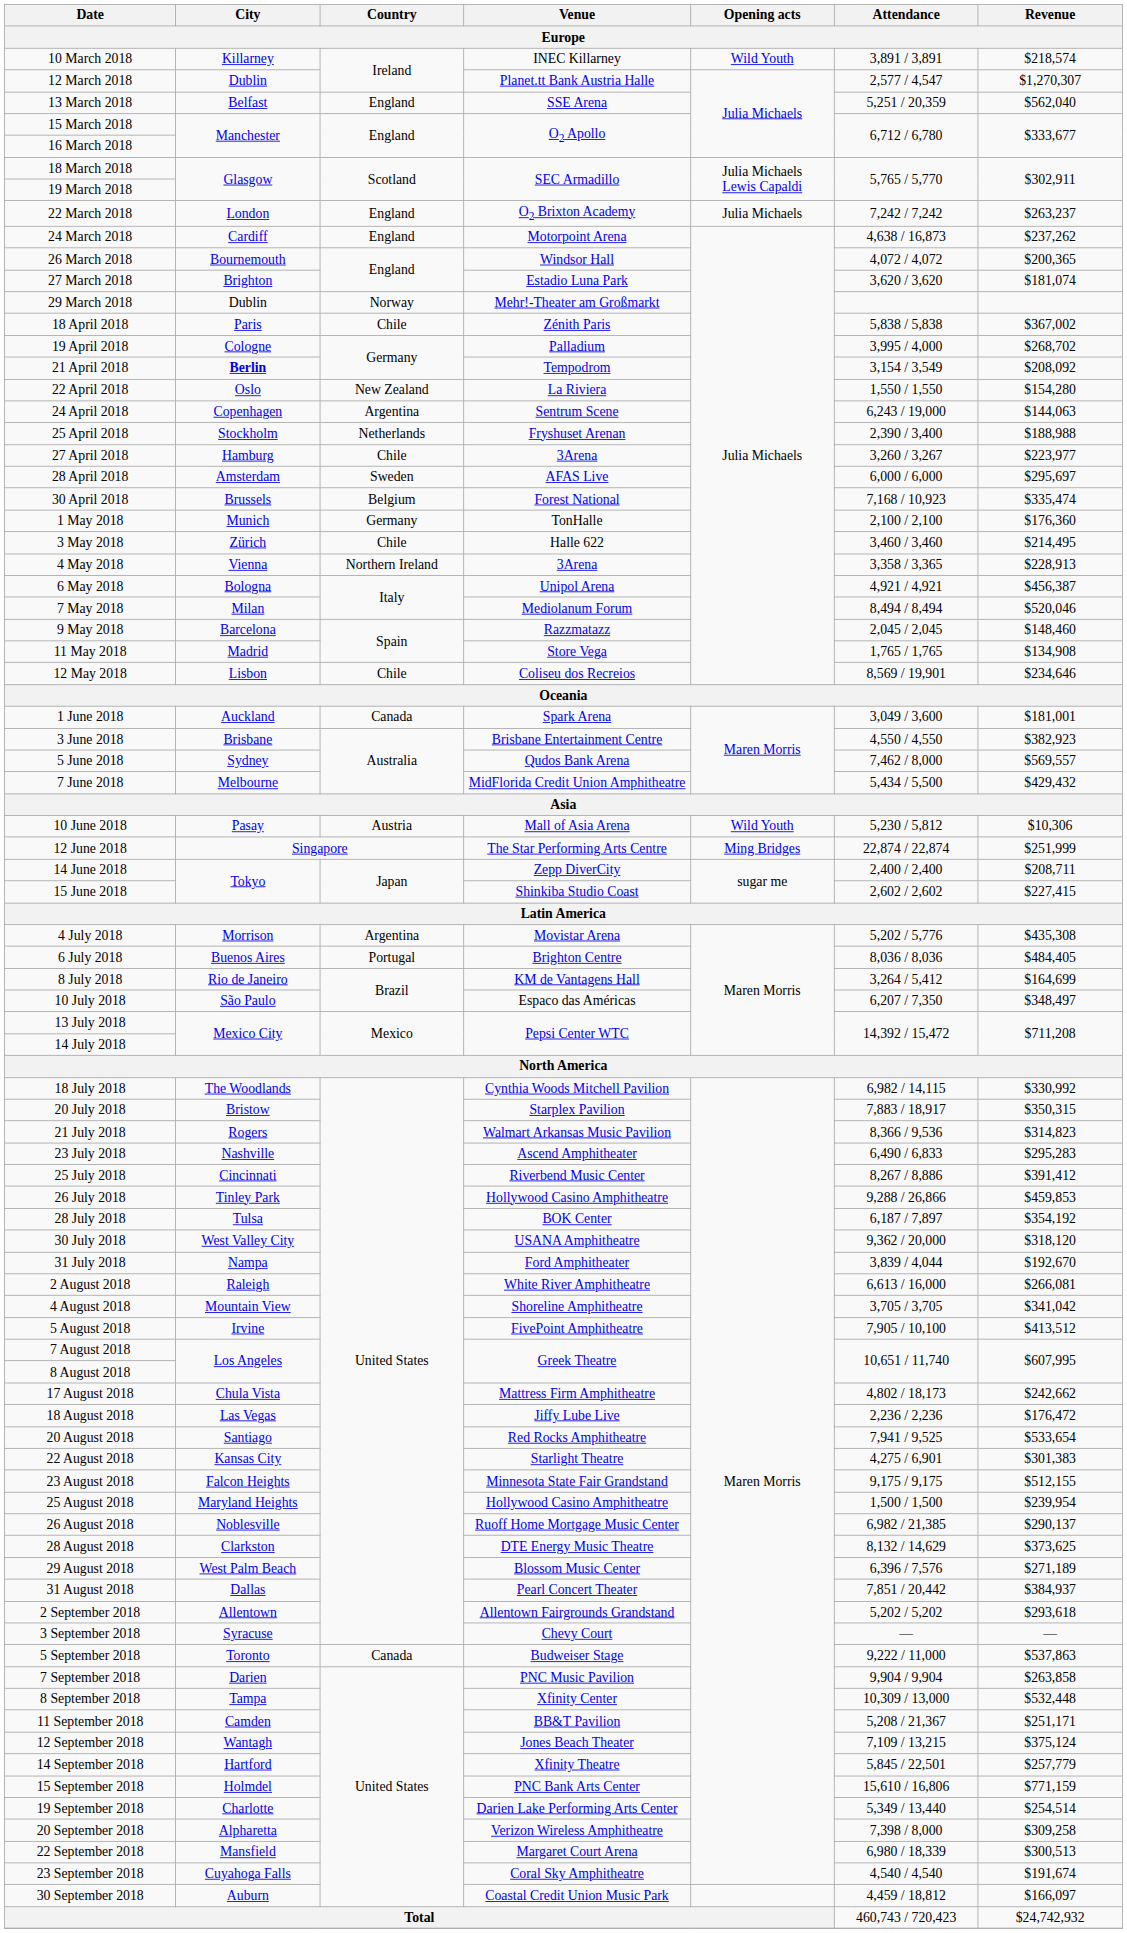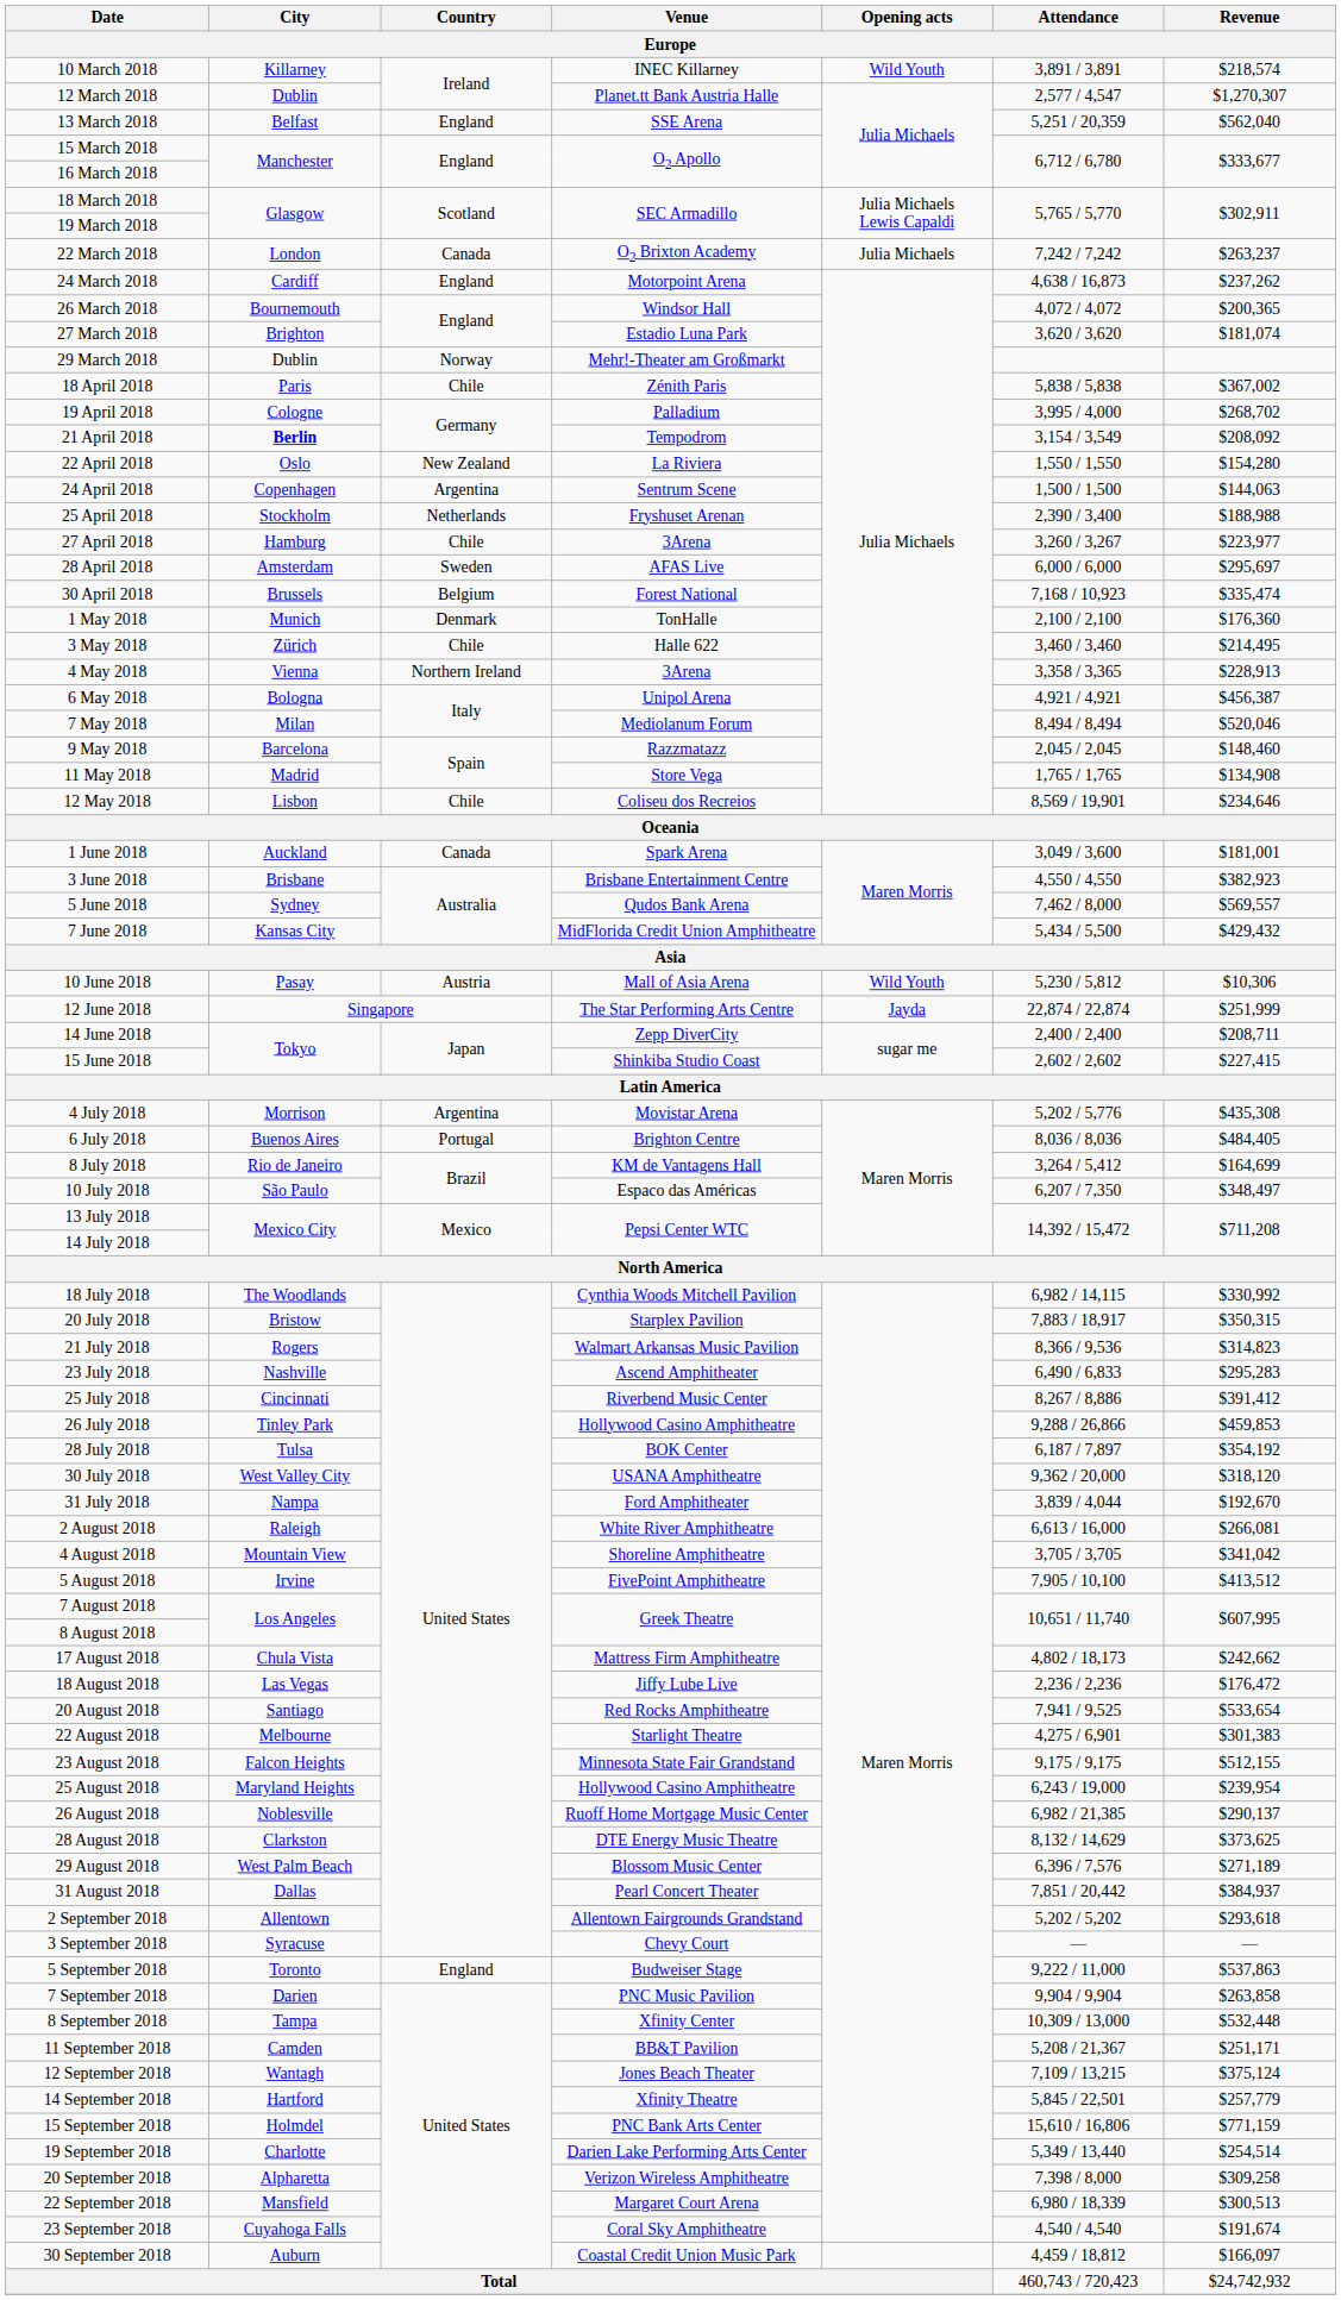 <table class="wikitable plainrowheaders" style="text-align:center;">
 <tr>
 <th scope="col" style="width:12em;">Date</th>
 <th scope="col" style="width:10em;">City</th>
 <th scope="col" style="width:10em;">Country</th>
 <th scope="col" style="width:16em;">Venue</th>
 <th scope="col" style="width:10em;">Opening acts</th>
 <th scope="col" style="width:10em;">Attendance</th>
 <th scope="col" style="width:10em;">Revenue </th>
 </tr>
 <tr>
 <th colspan="7">Europe</th>
 </tr>
 <tr>
 <td>10 March 2018</td>
 <td><a href='#'>Killarney</a></td>
 <td rowspan="2">Ireland</td>
 <td>INEC Killarney</td>
 <td><a href='#'>Wild Youth</a></td>
 <td>3,891 / 3,891</td>
 <td>$218,574</td>
 </tr>
 <tr>
 <td>12 March 2018</td>
 <td><a href='#'>Dublin</a></td>
 <td><a href='#'>Planet.tt Bank Austria Halle</a></td>
 <td rowspan="4"><a href='#'>Julia Michaels</a></td>
 <td>2,577 / 4,547</td>
 <td>$1,270,307</td>
 </tr>
 <tr>
 <td>13 March 2018</td>
 <td><a href='#'>Belfast</a></td>
 <td>England</td>
 <td><a href='#'>SSE Arena</a></td>
 <td>5,251 / 20,359</td>
 <td>$562,040</td>
 </tr>
 <tr>
 <td>15 March 2018</td>
 <td rowspan="2"><a href='#'>Manchester</a></td>
 <td rowspan="2">England</td>
 <td rowspan="2"><a href='#'>O<sub>2</sub> Apollo</a></td>
 <td rowspan="2">6,712 / 6,780</td>
 <td rowspan="2">$333,677</td>
 </tr>
 <tr>
 <td>16 March 2018</td>
 </tr>
 <tr>
 <td>18 March 2018</td>
 <td rowspan="2"><a href='#'>Glasgow</a></td>
 <td rowspan="2">Scotland</td>
 <td rowspan="2"><a href='#'>SEC Armadillo</a></td>
 <td rowspan="2">Julia Michaels<br><a href='#'>Lewis Capaldi</a></td>
 <td rowspan="2">5,765 / 5,770</td>
 <td rowspan="2">$302,911</td>
 </tr>
 <tr>
 <td>19 March 2018</td>
 </tr>
 <tr>
 <td>22 March 2018</td>
 <td><a href='#'>London</a></td>
-<td>England</td>
+<td>Canada</td>
 <td><a href='#'>O<sub>2</sub> Brixton Academy</a></td>
 <td>Julia Michaels</td>
 <td>7,242 / 7,242</td>
 <td>$263,237</td>
 </tr>
 <tr>
 <td>24 March 2018</td>
 <td><a href='#'>Cardiff</a></td>
 <td>England</td>
 <td><a href='#'>Motorpoint Arena</a></td>
 <td rowspan="21">Julia Michaels</td>
 <td>4,638 / 16,873</td>
 <td>$237,262</td>
 </tr>
 <tr>
 <td>26 March 2018</td>
 <td><a href='#'>Bournemouth</a></td>
 <td rowspan="2">England</td>
 <td><a href='#'>Windsor Hall</a></td>
 <td>4,072 / 4,072</td>
 <td>$200,365</td>
 </tr>
 <tr>
 <td>27 March 2018</td>
 <td><a href='#'>Brighton</a></td>
 <td><a href='#'>Estadio Luna Park</a></td>
 <td>3,620 / 3,620</td>
 <td>$181,074</td>
 </tr>
 <tr>
 <td>29 March 2018</td>
 <td>Dublin</td>
 <td>Norway</td>
 <td><a href='#'>Mehr!-Theater am Großmarkt</a></td>
 <td></td>
 <td></td>
 </tr>
 <tr>
 <td>18 April 2018</td>
 <td><a href='#'>Paris</a></td>
 <td>Chile</td>
 <td><a href='#'>Zénith Paris</a></td>
 <td>5,838 / 5,838</td>
 <td>$367,002</td>
 </tr>
 <tr>
 <td>19 April 2018</td>
 <td><a href='#'>Cologne</a></td>
 <td rowspan="2">Germany</td>
 <td><a href='#'>Palladium</a></td>
 <td>3,995 / 4,000</td>
 <td>$268,702</td>
 </tr>
 <tr>
 <td>21 April 2018</td>
 <td><strong><a href='#'>Berlin</a></strong></td>
 <td><a href='#'>Tempodrom</a></td>
 <td>3,154 / 3,549</td>
 <td>$208,092</td>
 </tr>
 <tr>
 <td>22 April 2018</td>
 <td><a href='#'>Oslo</a></td>
 <td>New Zealand</td>
 <td><a href='#'>La Riviera</a></td>
 <td>1,550 / 1,550</td>
 <td>$154,280</td>
 </tr>
 <tr>
 <td>24 April 2018</td>
 <td><a href='#'>Copenhagen</a></td>
 <td>Argentina</td>
 <td><a href='#'>Sentrum Scene</a></td>
-<td>6,243 / 19,000</td>
+<td>1,500 / 1,500</td>
 <td>$144,063</td>
 </tr>
 <tr>
 <td>25 April 2018</td>
 <td><a href='#'>Stockholm</a></td>
 <td>Netherlands</td>
 <td><a href='#'>Fryshuset Arenan</a></td>
 <td>2,390 / 3,400</td>
 <td>$188,988</td>
 </tr>
 <tr>
 <td>27 April 2018</td>
 <td><a href='#'>Hamburg</a></td>
 <td>Chile</td>
 <td><a href='#'>3Arena</a></td>
 <td>3,260 / 3,267</td>
 <td>$223,977</td>
 </tr>
 <tr>
 <td>28 April 2018</td>
 <td><a href='#'>Amsterdam</a></td>
 <td>Sweden</td>
 <td><a href='#'>AFAS Live</a></td>
 <td>6,000 / 6,000</td>
 <td>$295,697</td>
 </tr>
 <tr>
 <td>30 April 2018</td>
 <td><a href='#'>Brussels</a></td>
 <td>Belgium</td>
 <td><a href='#'>Forest National</a></td>
 <td>7,168 / 10,923</td>
 <td>$335,474</td>
 </tr>
 <tr>
 <td>1 May 2018</td>
 <td><a href='#'>Munich</a></td>
-<td>Germany</td>
+<td>Denmark</td>
 <td>TonHalle</td>
 <td>2,100 / 2,100</td>
 <td>$176,360</td>
 </tr>
 <tr>
 <td>3 May 2018</td>
 <td><a href='#'>Zürich</a></td>
 <td>Chile</td>
 <td>Halle 622</td>
 <td>3,460 / 3,460</td>
 <td>$214,495</td>
 </tr>
 <tr>
 <td>4 May 2018</td>
 <td><a href='#'>Vienna</a></td>
 <td>Northern Ireland</td>
 <td><a href='#'>3Arena</a></td>
 <td>3,358 / 3,365</td>
 <td>$228,913</td>
 </tr>
 <tr>
 <td>6 May 2018</td>
 <td><a href='#'>Bologna</a></td>
 <td rowspan="2">Italy</td>
 <td><a href='#'>Unipol Arena</a></td>
 <td>4,921 / 4,921</td>
 <td>$456,387</td>
 </tr>
 <tr>
 <td>7 May 2018</td>
 <td><a href='#'>Milan</a></td>
 <td><a href='#'>Mediolanum Forum</a></td>
 <td>8,494 / 8,494</td>
 <td>$520,046</td>
 </tr>
 <tr>
 <td>9 May 2018</td>
 <td><a href='#'>Barcelona</a></td>
 <td rowspan="2">Spain</td>
 <td><a href='#'>Razzmatazz</a></td>
 <td>2,045 / 2,045</td>
 <td>$148,460</td>
 </tr>
 <tr>
 <td>11 May 2018</td>
 <td><a href='#'>Madrid</a></td>
 <td><a href='#'>Store Vega</a></td>
 <td>1,765 / 1,765</td>
 <td>$134,908</td>
 </tr>
 <tr>
 <td>12 May 2018</td>
 <td><a href='#'>Lisbon</a></td>
 <td>Chile</td>
 <td><a href='#'>Coliseu dos Recreios</a></td>
 <td>8,569 / 19,901</td>
 <td>$234,646</td>
 </tr>
 <tr>
 <th colspan="7">Oceania</th>
 </tr>
 <tr>
 <td>1 June 2018</td>
 <td><a href='#'>Auckland</a></td>
 <td>Canada</td>
 <td><a href='#'>Spark Arena</a></td>
 <td rowspan="4"><a href='#'>Maren Morris</a></td>
 <td>3,049 / 3,600</td>
 <td>$181,001</td>
 </tr>
 <tr>
 <td>3 June 2018</td>
 <td><a href='#'>Brisbane</a></td>
 <td rowspan="3">Australia</td>
 <td><a href='#'>Brisbane Entertainment Centre</a></td>
 <td>4,550 / 4,550</td>
 <td>$382,923</td>
 </tr>
 <tr>
 <td>5 June 2018</td>
 <td><a href='#'>Sydney</a></td>
 <td><a href='#'>Qudos Bank Arena</a></td>
 <td>7,462 / 8,000</td>
 <td>$569,557</td>
 </tr>
 <tr>
 <td>7 June 2018</td>
-<td><a href='#'>Melbourne</a></td>
+<td><a href='#'>Kansas City</a></td>
 <td><a href='#'>MidFlorida Credit Union Amphitheatre</a></td>
 <td>5,434 / 5,500</td>
 <td>$429,432</td>
 </tr>
 <tr>
 <th colspan="7">Asia</th>
 </tr>
 <tr>
 <td>10 June 2018</td>
 <td><a href='#'>Pasay</a></td>
 <td>Austria</td>
 <td><a href='#'>Mall of Asia Arena</a></td>
 <td><a href='#'>Wild Youth</a></td>
 <td>5,230 / 5,812</td>
 <td>$10,306</td>
 </tr>
 <tr>
 <td>12 June 2018</td>
 <td colspan="2"><a href='#'>Singapore</a></td>
 <td><a href='#'>The Star Performing Arts Centre</a></td>
-<td><a href='#'>Ming Bridges</a></td>
+<td><a href='#'>Jayda</a></td>
 <td>22,874 / 22,874</td>
 <td>$251,999</td>
 </tr>
 <tr>
 <td>14 June 2018</td>
 <td rowspan="2"><a href='#'>Tokyo</a></td>
 <td rowspan="2">Japan</td>
 <td><a href='#'>Zepp DiverCity</a></td>
 <td rowspan="2">sugar me</td>
 <td>2,400 / 2,400</td>
 <td>$208,711</td>
 </tr>
 <tr>
 <td>15 June 2018</td>
 <td><a href='#'>Shinkiba Studio Coast</a></td>
 <td>2,602 / 2,602</td>
 <td>$227,415</td>
 </tr>
 <tr>
 <th colspan="7">Latin America</th>
 </tr>
 <tr>
 <td>4 July 2018</td>
 <td><a href='#'>Morrison</a></td>
 <td>Argentina</td>
 <td><a href='#'>Movistar Arena</a></td>
 <td rowspan="6">Maren Morris</td>
 <td>5,202 / 5,776</td>
 <td>$435,308</td>
 </tr>
 <tr>
 <td>6 July 2018</td>
 <td><a href='#'>Buenos Aires</a></td>
 <td>Portugal</td>
 <td><a href='#'>Brighton Centre</a></td>
 <td>8,036 / 8,036</td>
 <td>$484,405</td>
 </tr>
 <tr>
 <td>8 July 2018</td>
 <td><a href='#'>Rio de Janeiro</a></td>
 <td rowspan="2">Brazil</td>
 <td><a href='#'>KM de Vantagens Hall</a></td>
 <td>3,264 / 5,412</td>
 <td>$164,699</td>
 </tr>
 <tr>
 <td>10 July 2018</td>
 <td><a href='#'>São Paulo</a></td>
 <td>Espaco das Américas</td>
 <td>6,207 / 7,350</td>
 <td>$348,497</td>
 </tr>
 <tr>
 <td>13 July 2018</td>
 <td rowspan="2"><a href='#'>Mexico City</a></td>
 <td rowspan="2">Mexico</td>
 <td rowspan="2"><a href='#'>Pepsi Center WTC</a></td>
 <td rowspan="2">14,392 / 15,472</td>
 <td rowspan="2">$711,208</td>
 </tr>
 <tr>
 <td>14 July 2018</td>
 </tr>
 <tr>
 <th colspan="7">North America</th>
 </tr>
 <tr>
 <td>18 July 2018</td>
 <td><a href='#'>The Woodlands</a></td>
 <td rowspan="26">United States</td>
 <td><a href='#'>Cynthia Woods Mitchell Pavilion</a></td>
 <td rowspan="37">Maren Morris</td>
 <td>6,982 / 14,115</td>
 <td>$330,992</td>
 </tr>
 <tr>
 <td>20 July 2018</td>
 <td><a href='#'>Bristow</a></td>
 <td><a href='#'>Starplex Pavilion</a></td>
 <td>7,883 / 18,917</td>
 <td>$350,315</td>
 </tr>
 <tr>
 <td>21 July 2018</td>
 <td><a href='#'>Rogers</a></td>
 <td><a href='#'>Walmart Arkansas Music Pavilion</a></td>
 <td>8,366 / 9,536</td>
 <td>$314,823</td>
 </tr>
 <tr>
 <td>23 July 2018</td>
 <td><a href='#'>Nashville</a></td>
 <td><a href='#'>Ascend Amphitheater</a></td>
 <td>6,490 / 6,833</td>
 <td>$295,283</td>
 </tr>
 <tr>
 <td>25 July 2018</td>
 <td><a href='#'>Cincinnati</a></td>
 <td><a href='#'>Riverbend Music Center</a></td>
 <td>8,267 / 8,886</td>
 <td>$391,412</td>
 </tr>
 <tr>
 <td>26 July 2018</td>
 <td><a href='#'>Tinley Park</a></td>
 <td><a href='#'>Hollywood Casino Amphitheatre</a></td>
 <td>9,288 / 26,866</td>
 <td>$459,853</td>
 </tr>
 <tr>
 <td>28 July 2018</td>
 <td><a href='#'>Tulsa</a></td>
 <td><a href='#'>BOK Center</a></td>
 <td>6,187 / 7,897</td>
 <td>$354,192</td>
 </tr>
 <tr>
 <td>30 July 2018</td>
 <td><a href='#'>West Valley City</a></td>
 <td><a href='#'>USANA Amphitheatre</a></td>
 <td>9,362 / 20,000</td>
 <td>$318,120</td>
 </tr>
 <tr>
 <td>31 July 2018</td>
 <td><a href='#'>Nampa</a></td>
 <td><a href='#'>Ford Amphitheater</a></td>
 <td>3,839 / 4,044</td>
 <td>$192,670</td>
 </tr>
 <tr>
 <td>2 August 2018</td>
 <td><a href='#'>Raleigh</a></td>
 <td><a href='#'>White River Amphitheatre</a></td>
 <td>6,613 / 16,000</td>
 <td>$266,081</td>
 </tr>
 <tr>
 <td>4 August 2018</td>
 <td><a href='#'>Mountain View</a></td>
 <td><a href='#'>Shoreline Amphitheatre</a></td>
 <td>3,705 / 3,705</td>
 <td>$341,042</td>
 </tr>
 <tr>
 <td>5 August 2018</td>
 <td><a href='#'>Irvine</a></td>
 <td><a href='#'>FivePoint Amphitheatre</a></td>
 <td>7,905 / 10,100</td>
 <td>$413,512</td>
 </tr>
 <tr>
 <td>7 August 2018</td>
 <td rowspan="2"><a href='#'>Los Angeles</a></td>
 <td rowspan="2"><a href='#'>Greek Theatre</a></td>
 <td rowspan="2">10,651 / 11,740</td>
 <td rowspan="2">$607,995</td>
 </tr>
 <tr>
 <td>8 August 2018</td>
 </tr>
 <tr>
 <td>17 August 2018</td>
 <td><a href='#'>Chula Vista</a></td>
 <td><a href='#'>Mattress Firm Amphitheatre</a></td>
 <td>4,802 / 18,173</td>
 <td>$242,662</td>
 </tr>
 <tr>
 <td>18 August 2018</td>
 <td><a href='#'>Las Vegas</a></td>
 <td><a href='#'>Jiffy Lube Live</a></td>
 <td>2,236 / 2,236</td>
 <td>$176,472</td>
 </tr>
 <tr>
 <td>20 August 2018</td>
 <td><a href='#'>Santiago</a></td>
 <td><a href='#'>Red Rocks Amphitheatre</a></td>
 <td>7,941 / 9,525</td>
 <td>$533,654</td>
 </tr>
 <tr>
 <td>22 August 2018</td>
-<td><a href='#'>Kansas City</a></td>
+<td><a href='#'>Melbourne</a></td>
 <td><a href='#'>Starlight Theatre</a></td>
 <td>4,275 / 6,901</td>
 <td>$301,383</td>
 </tr>
 <tr>
 <td>23 August 2018</td>
 <td><a href='#'>Falcon Heights</a></td>
 <td><a href='#'>Minnesota State Fair Grandstand</a></td>
 <td>9,175 / 9,175</td>
 <td>$512,155</td>
 </tr>
 <tr>
 <td>25 August 2018</td>
 <td><a href='#'>Maryland Heights</a></td>
 <td><a href='#'>Hollywood Casino Amphitheatre</a></td>
-<td>1,500 / 1,500</td>
+<td>6,243 / 19,000</td>
 <td>$239,954</td>
 </tr>
 <tr>
 <td>26 August 2018</td>
 <td><a href='#'>Noblesville</a></td>
 <td><a href='#'>Ruoff Home Mortgage Music Center</a></td>
 <td>6,982 / 21,385</td>
 <td>$290,137</td>
 </tr>
 <tr>
 <td>28 August 2018</td>
 <td><a href='#'>Clarkston</a></td>
 <td><a href='#'>DTE Energy Music Theatre</a></td>
 <td>8,132 / 14,629</td>
 <td>$373,625</td>
 </tr>
 <tr>
 <td>29 August 2018</td>
 <td><a href='#'>West Palm Beach</a></td>
 <td><a href='#'>Blossom Music Center</a></td>
 <td>6,396 / 7,576</td>
 <td>$271,189</td>
 </tr>
 <tr>
 <td>31 August 2018</td>
 <td><a href='#'>Dallas</a></td>
 <td><a href='#'>Pearl Concert Theater</a></td>
 <td>7,851 / 20,442</td>
 <td>$384,937</td>
 </tr>
 <tr>
 <td>2 September 2018</td>
 <td><a href='#'>Allentown</a></td>
 <td><a href='#'>Allentown Fairgrounds Grandstand</a></td>
 <td>5,202 / 5,202</td>
 <td>$293,618</td>
 </tr>
 <tr>
 <td>3 September 2018</td>
 <td><a href='#'>Syracuse</a></td>
 <td><a href='#'>Chevy Court</a></td>
 <td>—</td>
 <td>—</td>
 </tr>
 <tr>
 <td>5 September 2018</td>
 <td><a href='#'>Toronto</a></td>
-<td>Canada</td>
+<td>England</td>
 <td><a href='#'>Budweiser Stage</a></td>
 <td>9,222 / 11,000</td>
 <td>$537,863</td>
 </tr>
 <tr>
 <td>7 September 2018</td>
 <td><a href='#'>Darien</a></td>
 <td rowspan="11">United States</td>
 <td><a href='#'>PNC Music Pavilion</a></td>
 <td>9,904 / 9,904</td>
 <td>$263,858</td>
 </tr>
 <tr>
 <td>8 September 2018</td>
 <td><a href='#'>Tampa</a></td>
 <td><a href='#'>Xfinity Center</a></td>
 <td>10,309 / 13,000</td>
 <td>$532,448</td>
 </tr>
 <tr>
 <td>11 September 2018</td>
 <td><a href='#'>Camden</a></td>
 <td><a href='#'>BB&T Pavilion</a></td>
 <td>5,208 / 21,367</td>
 <td>$251,171</td>
 </tr>
 <tr>
 <td>12 September 2018</td>
 <td><a href='#'>Wantagh</a></td>
 <td><a href='#'>Jones Beach Theater</a></td>
 <td>7,109 / 13,215</td>
 <td>$375,124</td>
 </tr>
 <tr>
 <td>14 September 2018</td>
 <td><a href='#'>Hartford</a></td>
 <td><a href='#'>Xfinity Theatre</a></td>
 <td>5,845 / 22,501</td>
 <td>$257,779</td>
 </tr>
 <tr>
 <td>15 September 2018</td>
 <td><a href='#'>Holmdel</a></td>
 <td><a href='#'>PNC Bank Arts Center</a></td>
 <td>15,610 / 16,806</td>
 <td>$771,159</td>
 </tr>
 <tr>
 <td>19 September 2018</td>
 <td><a href='#'>Charlotte</a></td>
 <td><a href='#'>Darien Lake Performing Arts Center</a></td>
 <td>5,349 / 13,440</td>
 <td>$254,514</td>
 </tr>
 <tr>
 <td>20 September 2018</td>
 <td><a href='#'>Alpharetta</a></td>
 <td><a href='#'>Verizon Wireless Amphitheatre</a></td>
 <td>7,398 / 8,000</td>
 <td>$309,258</td>
 </tr>
 <tr>
 <td>22 September 2018</td>
 <td><a href='#'>Mansfield</a></td>
 <td><a href='#'>Margaret Court Arena</a></td>
 <td>6,980 / 18,339</td>
 <td>$300,513</td>
 </tr>
 <tr>
 <td>23 September 2018</td>
 <td><a href='#'>Cuyahoga Falls</a></td>
 <td><a href='#'>Coral Sky Amphitheatre</a></td>
 <td>4,540 / 4,540</td>
 <td>$191,674</td>
 </tr>
 <tr>
 <td>30 September 2018</td>
 <td><a href='#'>Auburn</a></td>
 <td><a href='#'>Coastal Credit Union Music Park</a></td>
 <td></td>
 <td>4,459 / 18,812</td>
 <td>$166,097</td>
 </tr>
 <tr>
 <th colspan="5">Total</th>
 <td>460,743 / 720,423</td>
 <td>$24,742,932</td>
 </tr>
 <tr>
 </tr>
 </table>
